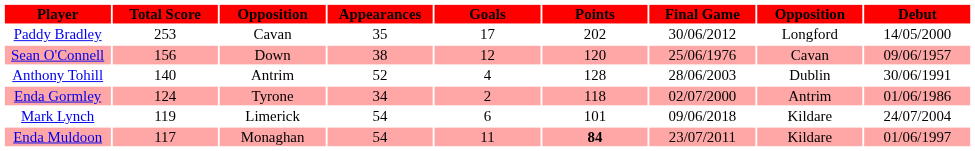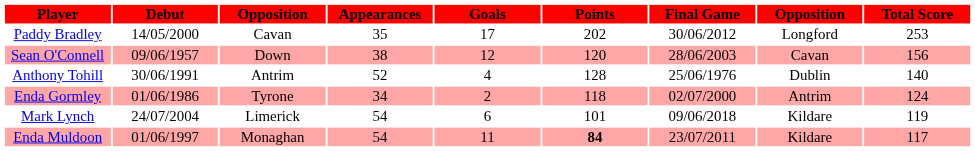 <table>
 <tr bgcolor=#FF0000>
 <th width=10%>Player</th>
-<th width=10%>Total Score</th>
+<th width=10%>Debut</th>
 <th width=10%>Opposition</th>
 <th width=10%>Appearances</th>
 <th width=10%>Goals</th>
 <th width=10%>Points</th>
 <th width=10%>Final Game</th>
 <th width=10%>Opposition</th>
-<th width=10%>Debut</th>
+<th width=10%>Total Score</th>
 </tr>
 <tr bgcolor=#FFFFFF>
 <td align=center><a href='#'>Paddy Bradley</a></td>
-<td align=center>253</td>
+<td align=center>14/05/2000</td>
 <td align=center>Cavan</td>
 <td align=center>35</td>
 <td align=center>17</td>
 <td align=center>202</td>
 <td align=center>30/06/2012</td>
 <td align=center>Longford</td>
-<td align=center>14/05/2000</td>
+<td align=center>253</td>
 </tr>
 <tr bgcolor=#FFA7A7>
 <td align=center><a href='#'>Sean O'Connell</a></td>
-<td align=center>156</td>
+<td align=center>09/06/1957</td>
 <td align=center>Down</td>
 <td align=center>38</td>
 <td align=center>12</td>
 <td align=center>120</td>
-<td align=center>25/06/1976</td>
+<td align=center>28/06/2003</td>
 <td align=center>Cavan</td>
-<td align=center>09/06/1957</td>
+<td align=center>156</td>
 </tr>
 <tr bgcolor=#FFFFFF>
 <td align=center><a href='#'>Anthony Tohill</a></td>
-<td align=center>140</td>
+<td align=center>30/06/1991</td>
 <td align=center>Antrim</td>
 <td align=center>52</td>
 <td align=center>4</td>
 <td align=center>128</td>
-<td align=center>28/06/2003</td>
+<td align=center>25/06/1976</td>
 <td align=center>Dublin</td>
-<td align=center>30/06/1991</td>
+<td align=center>140</td>
 </tr>
 <tr bgcolor=#FFA7A7>
 <td align=center><a href='#'>Enda Gormley</a></td>
-<td align=center>124</td>
+<td align=center>01/06/1986</td>
 <td align=center>Tyrone</td>
 <td align=center>34</td>
 <td align=center>2</td>
 <td align=center>118</td>
 <td align=center>02/07/2000</td>
 <td align=center>Antrim</td>
-<td align=center>01/06/1986</td>
+<td align=center>124</td>
 </tr>
 <tr bgcolor=#FFFFFF>
 <td align=center><a href='#'>Mark Lynch</a></td>
-<td align=center>119</td>
+<td align=center>24/07/2004</td>
 <td align=center>Limerick</td>
 <td align=center>54</td>
 <td align=center>6</td>
 <td align=center>101</td>
 <td align=center>09/06/2018</td>
 <td align=center>Kildare</td>
-<td align=center>24/07/2004</td>
+<td align=center>119</td>
 </tr>
 <tr bgcolor=#FFA7A7>
 <td align=center><a href='#'>Enda Muldoon</a></td>
-<td align=center>117</td>
+<td align=center>01/06/1997</td>
 <td align=center>Monaghan</td>
 <td align=center>54</td>
 <td align=center>11</td>
 <td align=center><strong>84</strong></td>
 <td align=center>23/07/2011</td>
 <td align=center>Kildare</td>
-<td align=center>01/06/1997</td>
+<td align=center>117</td>
 </tr>
 </table>
